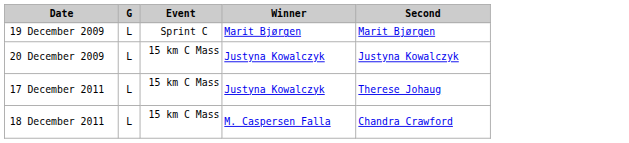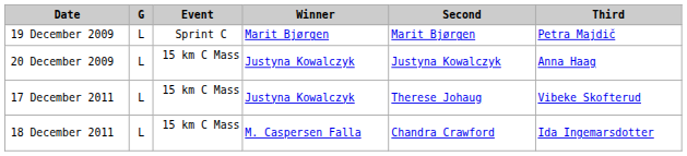 <table class="wikitable plainrowheaders" style="background:#fff; font-size:83%; line-height:15px; border:grey solid 1px; border-collapse:collapse;">
 <tr style="background:#ccc; text-align:center;">
 <th style="background:#ccc;" width="120">Date</th>
 <th style="background:#ccc;" width="18">G</th>
 <th style="background:#ccc;" width="85">Event</th>
 <th style="background:#ccc;" width="142">Winner</th>
 <th style="background:#ccc;" width="142">Second</th>
+<th style="background:#ccc;" width="142">Third</th>
 </tr>
 <tr>
 <td align=right>19 December 2009  </td>
 <td align=center>L</td>
 <td align=right>Sprint C  </td>
 <td> <a href='#'>Marit Bjørgen</a></td>
 <td> <a href='#'>Marit Bjørgen</a></td>
+<td> <a href='#'>Petra Majdič</a></td>
 </tr>
 <tr>
 <td align=right>20 December 2009  </td>
 <td align=center>L</td>
 <td align=right>15 km C Mass  </td>
 <td> <a href='#'>Justyna Kowalczyk</a></td>
 <td> <a href='#'>Justyna Kowalczyk</a></td>
+<td> <a href='#'>Anna Haag</a></td>
 </tr>
 <tr>
 <td align=right>17 December 2011  </td>
 <td align=center>L</td>
 <td align=right>15 km C Mass  </td>
 <td> <a href='#'>Justyna Kowalczyk</a></td>
 <td> <a href='#'>Therese Johaug</a></td>
+<td> <a href='#'>Vibeke Skofterud</a></td>
 </tr>
 <tr>
 <td align=right>18 December 2011  </td>
 <td align=center>L</td>
 <td align=right>15 km C Mass  </td>
 <td> <a href='#'>M. Caspersen Falla</a></td>
 <td> <a href='#'>Chandra Crawford</a></td>
+<td> <a href='#'>Ida Ingemarsdotter</a></td>
 </tr>
 </table>
